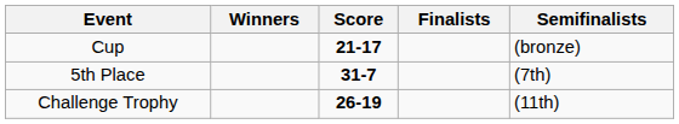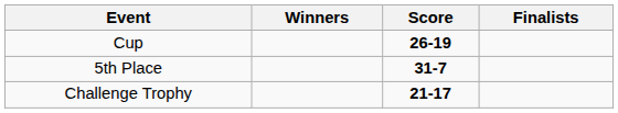 <table class="wikitable" width=600 style="text-align: center">
 <tr>
 <th>Event</th>
 <th>Winners</th>
 <th>Score</th>
 <th>Finalists</th>
-<th>Semifinalists</th>
 </tr>
 <tr>
 <td>Cup</td>
 <td align=left><strong></strong></td>
-<td><strong>21-17</strong></td>
+<td><strong>26-19</strong></td>
 <td align=left></td>
-<td align=left> (bronze)<br></td>
 </tr>
 <tr>
 <td>5th Place</td>
 <td align=left><strong></strong></td>
 <td><strong>31-7</strong></td>
 <td align=left></td>
-<td align=left> (7th)<br></td>
 </tr>
 <tr>
 <td>Challenge Trophy</td>
 <td align=left><strong></strong></td>
-<td><strong>26-19</strong></td>
+<td><strong>21-17</strong></td>
 <td align=left></td>
-<td align=left> (11th)<br></td>
 </tr>
 </table>
